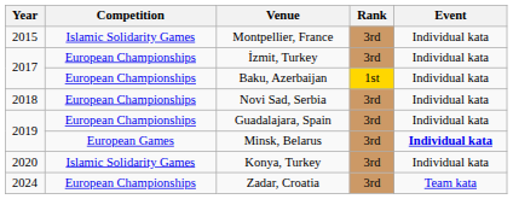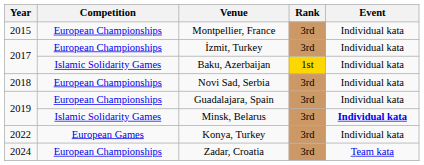 <table class="wikitable sortable" width=45% style="font-size:90%; text-align:center;">
 <tr>
 <th>Year</th>
 <th>Competition</th>
 <th>Venue</th>
 <th>Rank</th>
 <th>Event</th>
 </tr>
 <tr>
 <td>2015</td>
-<td><a href='#'>Islamic Solidarity Games</a></td>
+<td><a href='#'>European Championships</a></td>
 <td>Montpellier, France</td>
 <td bgcolor="cc9966">3rd</td>
 <td>Individual kata</td>
 </tr>
 <tr>
 <td rowspan=2>2017</td>
 <td><a href='#'>European Championships</a></td>
 <td>İzmit, Turkey</td>
 <td bgcolor="cc9966">3rd</td>
 <td>Individual kata</td>
 </tr>
 <tr>
-<td><a href='#'>European Championships</a></td>
+<td><a href='#'>Islamic Solidarity Games</a></td>
 <td>Baku, Azerbaijan</td>
 <td bgcolor="gold">1st</td>
 <td>Individual kata</td>
 </tr>
 <tr>
 <td>2018</td>
 <td><a href='#'>European Championships</a></td>
 <td>Novi Sad, Serbia</td>
 <td bgcolor="cc9966">3rd</td>
 <td>Individual kata</td>
 </tr>
 <tr>
 <td rowspan=2>2019</td>
 <td><a href='#'>European Championships</a></td>
 <td>Guadalajara, Spain</td>
 <td bgcolor="cc9966">3rd</td>
 <td>Individual kata</td>
 </tr>
 <tr>
-<td><a href='#'>European Games</a></td>
+<td><a href='#'>Islamic Solidarity Games</a></td>
 <td>Minsk, Belarus</td>
 <td bgcolor="cc9966">3rd</td>
 <td><strong><a href='#'>Individual kata</a></strong></td>
 </tr>
 <tr>
-<td>2020</td>
-<td><a href='#'>Islamic Solidarity Games</a></td>
+<td>2022</td>
+<td><a href='#'>European Games</a></td>
 <td>Konya, Turkey</td>
 <td bgcolor="cc9966">3rd</td>
 <td>Individual kata</td>
 </tr>
 <tr>
 <td>2024</td>
 <td><a href='#'>European Championships</a></td>
 <td>Zadar, Croatia</td>
 <td bgcolor="cc9966">3rd</td>
 <td><a href='#'>Team kata</a></td>
 </tr>
 </table>
